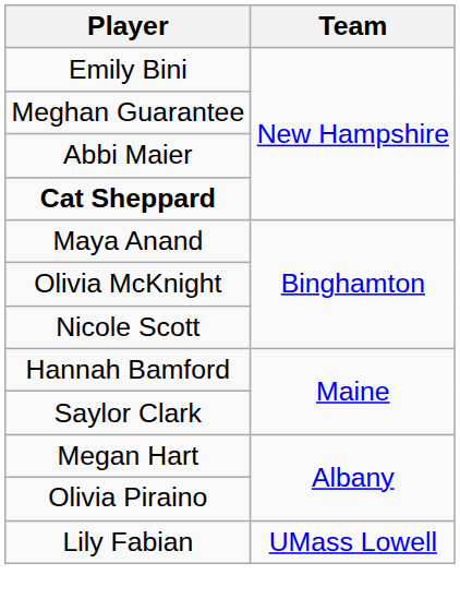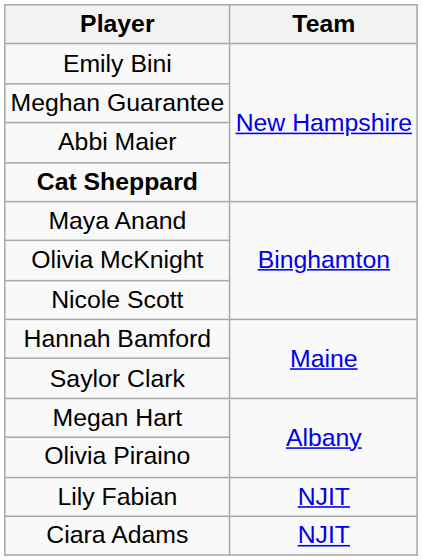 <table class="wikitable" style="text-align: center;">
 <tr>
 <th>Player</th>
 <th>Team</th>
 </tr>
 <tr>
 <td>Emily Bini</td>
 <td rowspan=4><a href='#'>New Hampshire</a></td>
 </tr>
 <tr>
 <td>Meghan Guarantee</td>
 </tr>
 <tr>
 <td>Abbi Maier</td>
 </tr>
 <tr>
 <td><strong>Cat Sheppard</strong></td>
 </tr>
 <tr>
 <td>Maya Anand</td>
 <td rowspan=3><a href='#'>Binghamton</a></td>
 </tr>
 <tr>
 <td>Olivia McKnight</td>
 </tr>
 <tr>
 <td>Nicole Scott</td>
 </tr>
 <tr>
 <td>Hannah Bamford</td>
 <td rowspan=2><a href='#'>Maine</a></td>
 </tr>
 <tr>
 <td>Saylor Clark</td>
 </tr>
 <tr>
 <td>Megan Hart</td>
 <td rowspan=2><a href='#'>Albany</a></td>
 </tr>
 <tr>
 <td>Olivia Piraino</td>
 </tr>
 <tr>
 <td>Lily Fabian</td>
-<td><a href='#'>UMass Lowell</a></td>
+<td><a href='#'>NJIT</a></td>
+</tr>
+<tr>
+<td>Ciara Adams</td>
+<td><a href='#'>NJIT</a></td>
 </tr>
 </table>
